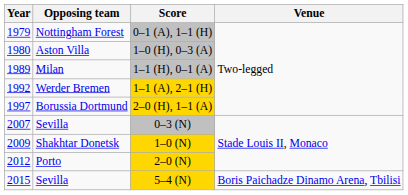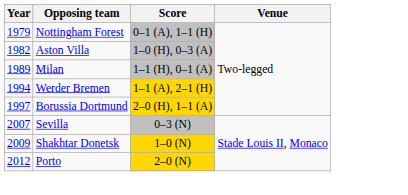 <table class="wikitable">
 <tr>
 <th>Year</th>
 <th>Opposing team</th>
 <th>Score</th>
 <th>Venue</th>
 </tr>
 <tr>
 <td><a href='#'>1979</a></td>
 <td> <a href='#'>Nottingham Forest</a></td>
 <td style="text-align:center; background:silver;">0–1 (A), 1–1 (H)</td>
 <td rowspan="5">Two-legged</td>
 </tr>
 <tr>
-<td><a href='#'>1980</a></td>
+<td><a href='#'>1982</a></td>
 <td> <a href='#'>Aston Villa</a></td>
 <td style="text-align:center; background:silver;">1–0 (H), 0–3  (A)</td>
 </tr>
 <tr>
 <td><a href='#'>1989</a></td>
 <td> <a href='#'>Milan</a></td>
 <td style="text-align:center; background:silver;">1–1 (H), 0–1 (A)</td>
 </tr>
 <tr>
-<td><a href='#'>1992</a></td>
+<td><a href='#'>1994</a></td>
 <td> <a href='#'>Werder Bremen</a></td>
 <td style="text-align:center; background:gold;">1–1 (A), 2–1 (H)</td>
 </tr>
 <tr>
 <td><a href='#'>1997</a></td>
 <td> <a href='#'>Borussia Dortmund</a></td>
 <td style="text-align:center; background:gold;">2–0 (H), 1–1 (A)</td>
 </tr>
 <tr>
 <td><a href='#'>2007</a></td>
 <td> <a href='#'>Sevilla</a></td>
 <td style="text-align:center; background:silver;">0–3 (N)</td>
 <td rowspan="3"><a href='#'>Stade Louis II</a>, <a href='#'>Monaco</a></td>
 </tr>
 <tr>
 <td><a href='#'>2009</a></td>
 <td> <a href='#'>Shakhtar Donetsk</a></td>
 <td style="text-align:center; background:gold;">1–0  (N)</td>
 </tr>
 <tr>
 <td><a href='#'>2012</a></td>
 <td> <a href='#'>Porto</a></td>
 <td style="text-align:center; background:gold;">2–0 (N)</td>
 </tr>
-<tr>
-<td><a href='#'>2015</a></td>
-<td> <a href='#'>Sevilla</a></td>
-<td style="text-align:center; background:gold;">5–4  (N)</td>
-<td><a href='#'>Boris Paichadze Dinamo Arena</a>, <a href='#'>Tbilisi</a></td>
-</tr>
 </table>
